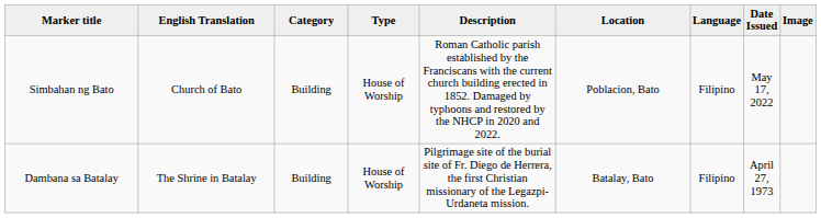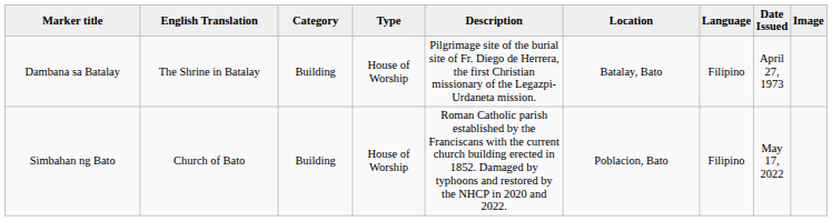 <table class="wikitable" style="width:90%; text-align:center;">
 <tr>
 <th style="width:20%; background:#efefef;">Marker title</th>
 <th style="width:20%; background:#efefef;">English Translation</th>
 <th style="width:10%; background:#efefef;">Category</th>
 <th style="width:10%; background:#efefef;">Type</th>
 <th style="width:20%; background:#efefef;">Description</th>
 <th style="width:20%; background:#efefef;">Location</th>
 <th style="width:10%; background:#efefef;">Language</th>
 <th style="width:10%; background:#efefef;">Date Issued</th>
 <th style="width:10%; background:#efefef;">Image</th>
 </tr>
 <tr>
+<td>Dambana sa Batalay</td>
+<td>The Shrine in Batalay</td>
+<td>Building</td>
+<td>House of Worship</td>
+<td>Pilgrimage site of the burial site of Fr. Diego de Herrera, the first Christian missionary of the Legazpi-Urdaneta mission.</td>
+<td>Batalay, Bato</td>
+<td>Filipino</td>
+<td>April 27, 1973</td>
+<td></td>
+</tr>
+<tr>
 <td>Simbahan ng Bato</td>
 <td>Church of Bato</td>
 <td>Building</td>
 <td>House of Worship</td>
 <td>Roman Catholic parish established by the Franciscans with the current church building erected in 1852. Damaged by typhoons and restored by the NHCP in 2020 and 2022.</td>
 <td>Poblacion, Bato</td>
 <td>Filipino</td>
 <td>May 17, 2022</td>
 <td></td>
 </tr>
-<tr>
-<td>Dambana sa Batalay</td>
-<td>The Shrine in Batalay</td>
-<td>Building</td>
-<td>House of Worship</td>
-<td>Pilgrimage site of the burial site of Fr. Diego de Herrera, the first Christian missionary of the Legazpi-Urdaneta mission.</td>
-<td>Batalay, Bato</td>
-<td>Filipino</td>
-<td>April 27, 1973</td>
-<td></td>
-</tr>
 </table>
